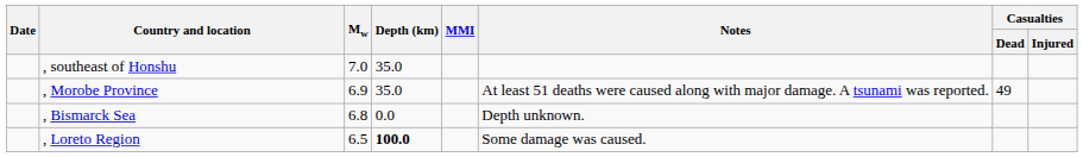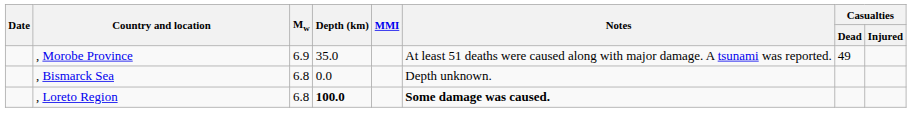 <table class="wikitable sortable sort-under" style="border:1px black; margin-left:1em;">
 <tr>
 <th rowspan="2"><small>Date</small></th>
 <th rowspan="2" style="width: 310px"><small>Country and location</small></th>
 <th rowspan="2"><small>M<sub>w</sub></small></th>
 <th rowspan="2"><small>Depth (km)</small></th>
 <th rowspan="2"><small><a href='#'>MMI</a></small></th>
 <th rowspan="2" class="unsortable"><small>Notes</small></th>
 <th colspan="2"><small>Casualties</small></th>
 </tr>
 <tr>
 <th><small>Dead</small></th>
 <th><small>Injured</small></th>
-</tr>
-<tr>
-<td></td>
-<td>, southeast of <a href='#'>Honshu</a></td>
-<td>7.0</td>
-<td>35.0</td>
-<td></td>
-<td></td>
-<td></td>
-<td></td>
 </tr>
 <tr>
 <td></td>
 <td>, <a href='#'>Morobe Province</a></td>
 <td>6.9</td>
 <td>35.0</td>
 <td></td>
 <td>At least 51 deaths were caused along with major damage. A <a href='#'>tsunami</a> was reported.</td>
 <td>49</td>
 <td></td>
 </tr>
 <tr>
 <td></td>
 <td>, <a href='#'>Bismarck Sea</a></td>
 <td>6.8</td>
 <td>0.0</td>
 <td></td>
 <td>Depth unknown.</td>
 <td></td>
 <td></td>
 </tr>
 <tr>
 <td></td>
 <td>, <a href='#'>Loreto Region</a></td>
-<td>6.5</td>
+<td>6.8</td>
 <td><strong>100.0</strong></td>
 <td></td>
-<td>Some damage was caused.</td>
+<td><strong>Some damage was caused.</strong></td>
 <td></td>
 <td></td>
 </tr>
 </table>
